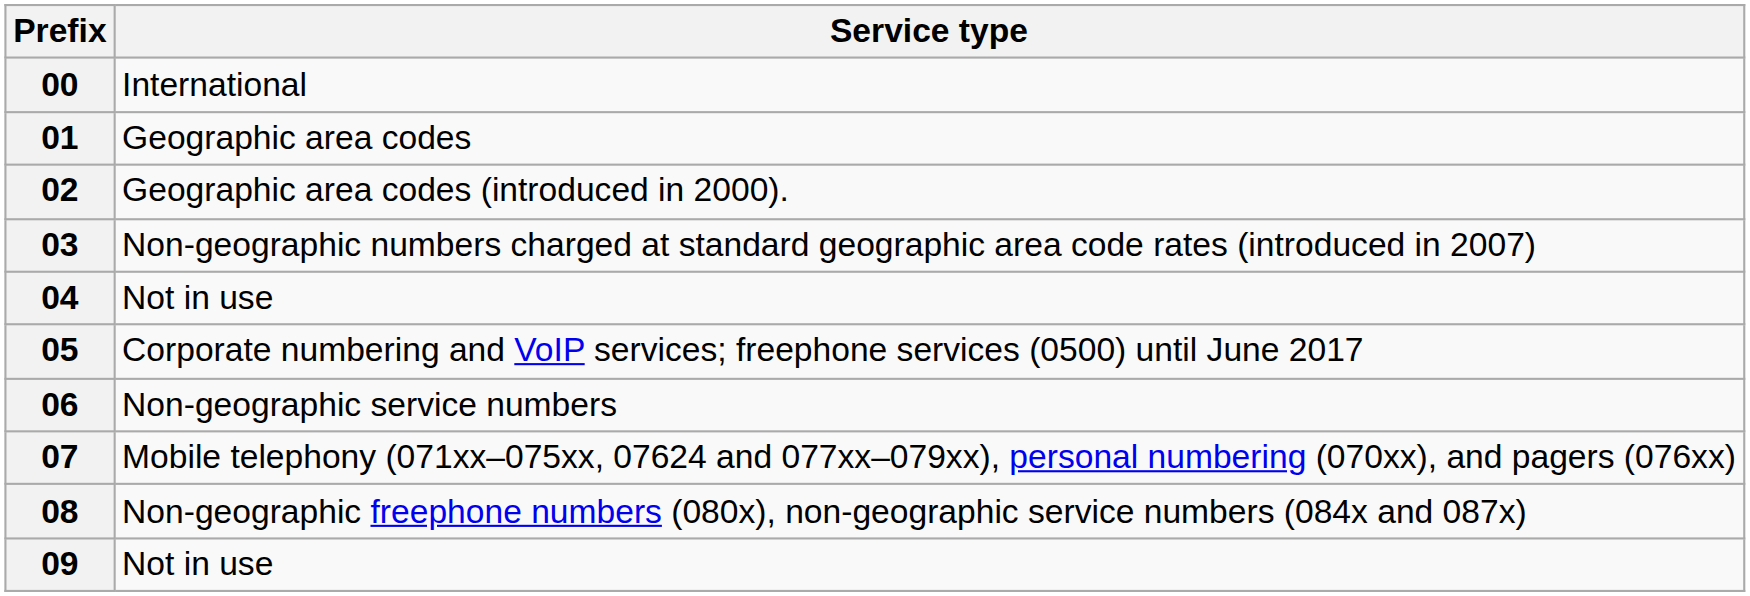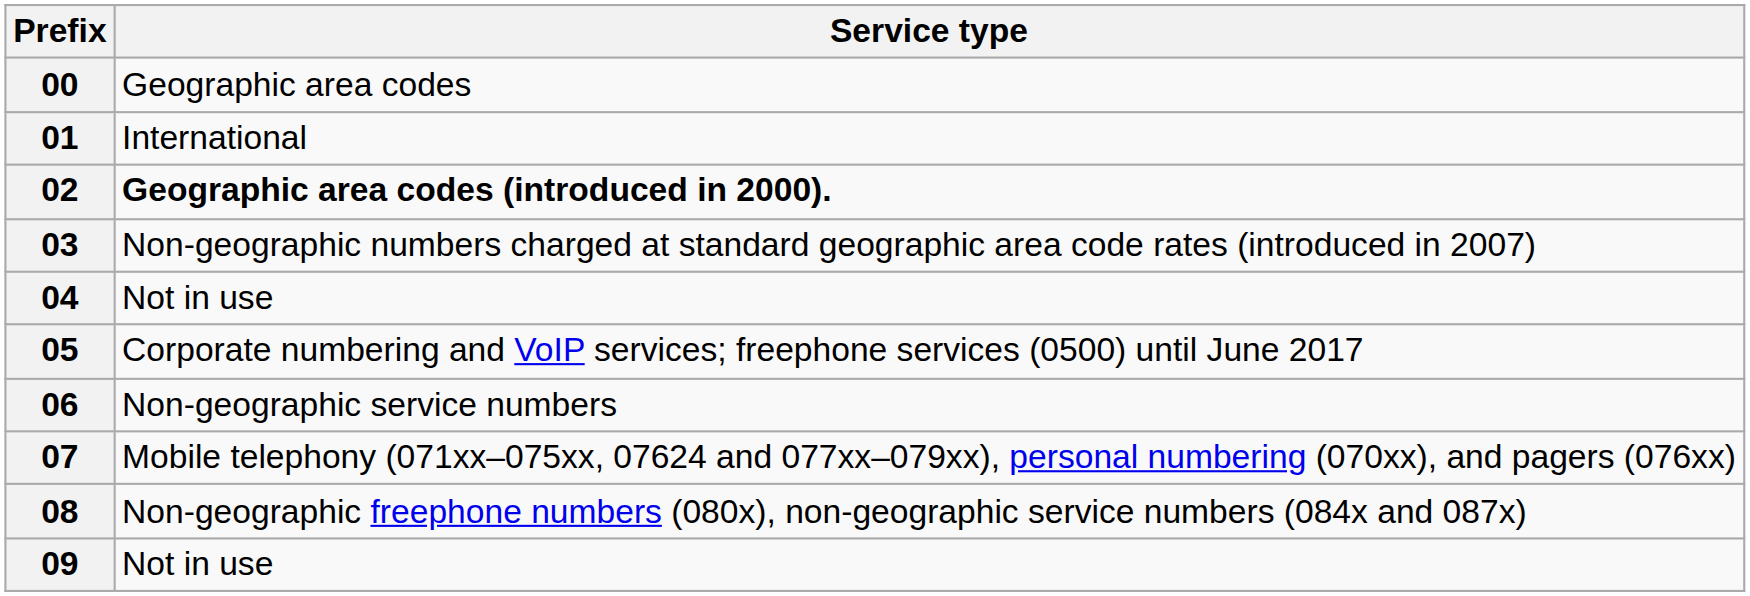 <table class="wikitable" style="margin-left: 1.5em;">
 <tr>
 <th scope="col">Prefix</th>
 <th scope="col">Service type</th>
 </tr>
 <tr>
 <th scope="row">00</th>
+<td>Geographic area codes</td>
+</tr>
+<tr>
+<th scope="row">01</th>
 <td>International</td>
 </tr>
 <tr>
-<th scope="row">01</th>
-<td>Geographic area codes</td>
-</tr>
-<tr>
 <th scope="row">02</th>
-<td>Geographic area codes (introduced in 2000).</td>
+<td><strong>Geographic area codes (introduced in 2000).</strong></td>
 </tr>
 <tr>
 <th scope="row">03</th>
 <td>Non-geographic numbers charged at standard geographic area code rates (introduced in 2007)</td>
 </tr>
 <tr>
 <th scope="row">04</th>
 <td>Not in use</td>
 </tr>
 <tr>
 <th scope="row">05</th>
 <td>Corporate numbering and <a href='#'>VoIP</a> services; freephone services (0500) until June 2017</td>
 </tr>
 <tr>
 <th scope="row">06</th>
 <td>Non-geographic service numbers</td>
 </tr>
 <tr>
 <th scope="row">07</th>
 <td>Mobile telephony (071xx–075xx, 07624 and 077xx–079xx), <a href='#'>personal numbering</a> (070xx), and pagers (076xx)</td>
 </tr>
 <tr>
 <th scope="row">08</th>
 <td>Non-geographic <a href='#'>freephone numbers</a> (080x), non-geographic service numbers (084x and 087x)</td>
 </tr>
 <tr>
 <th scope="row">09</th>
 <td>Not in use</td>
 </tr>
 </table>
